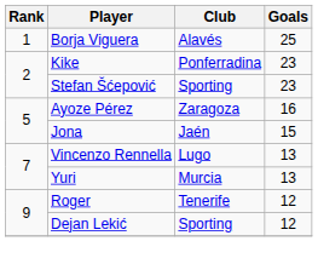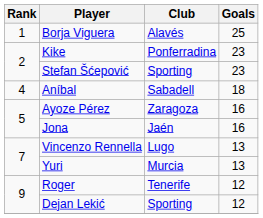 <table class="wikitable" style="text-align:center">
 <tr>
 <th>Rank</th>
 <th>Player</th>
 <th>Club</th>
 <th>Goals</th>
 </tr>
 <tr>
 <td>1</td>
 <td align="left"> <a href='#'>Borja Viguera</a></td>
 <td align="left"><a href='#'>Alavés</a></td>
 <td>25</td>
 </tr>
 <tr>
 <td rowspan=2>2</td>
 <td align="left"> <a href='#'>Kike</a></td>
 <td align="left"><a href='#'>Ponferradina</a></td>
 <td>23</td>
 </tr>
 <tr>
 <td align="left"> <a href='#'>Stefan Šćepović</a></td>
 <td align="left"><a href='#'>Sporting</a></td>
 <td>23</td>
 </tr>
 <tr>
+<td>4</td>
+<td align="left"> <a href='#'>Aníbal</a></td>
+<td align="left"><a href='#'>Sabadell</a></td>
+<td>18</td>
+</tr>
+<tr>
 <td rowspan=2>5</td>
 <td align="left"> <a href='#'>Ayoze Pérez</a></td>
 <td align="left"><a href='#'>Zaragoza</a></td>
 <td>16</td>
 </tr>
 <tr>
 <td align="left"> <a href='#'>Jona</a></td>
 <td align="left"><a href='#'>Jaén</a></td>
-<td>15</td>
+<td>16</td>
 </tr>
 <tr>
 <td rowspan=2>7</td>
 <td align="left"> <a href='#'>Vincenzo Rennella</a></td>
 <td align="left"><a href='#'>Lugo</a></td>
 <td>13</td>
 </tr>
 <tr>
 <td align="left"> <a href='#'>Yuri</a></td>
 <td align="left"><a href='#'>Murcia</a></td>
 <td>13</td>
 </tr>
 <tr>
 <td rowspan=2>9</td>
 <td align="left"> <a href='#'>Roger</a></td>
 <td align="left"><a href='#'>Tenerife</a></td>
 <td>12</td>
 </tr>
 <tr>
 <td align="left"> <a href='#'>Dejan Lekić</a></td>
 <td align="left"><a href='#'>Sporting</a></td>
 <td>12</td>
 </tr>
 <tr>
 </tr>
 </table>
